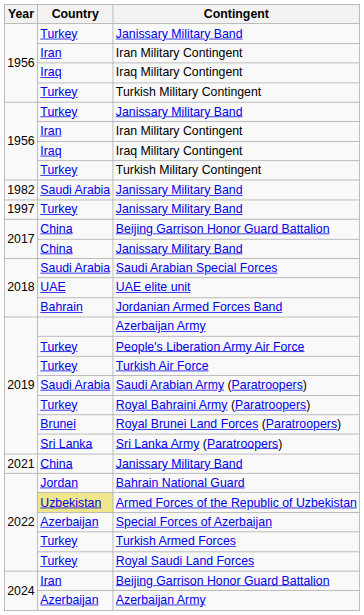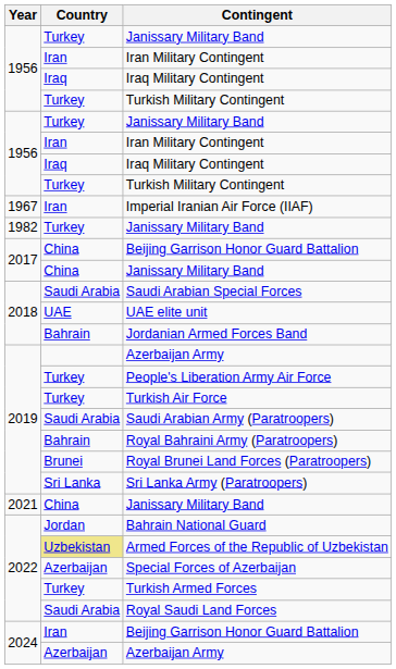 <table class="wikitable sortable">
 <tr>
 <th>Year</th>
 <th>Country</th>
 <th>Contingent</th>
 </tr>
 <tr>
 <td rowspan="4">1956</td>
 <td> <a href='#'>Turkey</a></td>
 <td><a href='#'>Janissary Military Band</a></td>
 </tr>
 <tr>
 <td> <a href='#'>Iran</a></td>
 <td>Iran Military Contingent</td>
 </tr>
 <tr>
 <td> <a href='#'>Iraq</a></td>
 <td>Iraq Military Contingent</td>
 </tr>
 <tr>
 <td> <a href='#'>Turkey</a></td>
 <td>Turkish Military Contingent</td>
 </tr>
 <tr>
 <td rowspan="4">1956</td>
 <td> <a href='#'>Turkey</a></td>
 <td><a href='#'>Janissary Military Band</a></td>
 </tr>
 <tr>
 <td> <a href='#'>Iran</a></td>
 <td>Iran Military Contingent</td>
 </tr>
 <tr>
 <td> <a href='#'>Iraq</a></td>
 <td>Iraq Military Contingent</td>
 </tr>
 <tr>
 <td> <a href='#'>Turkey</a></td>
 <td>Turkish Military Contingent</td>
 </tr>
 <tr>
-<td>1982</td>
-<td> <a href='#'>Saudi Arabia</a></td>
-<td><a href='#'>Janissary Military Band</a></td>
+<td>1967</td>
+<td> <a href='#'>Iran</a></td>
+<td>Imperial Iranian Air Force (IIAF)</td>
 </tr>
 <tr>
-<td>1997</td>
+<td>1982</td>
 <td> <a href='#'>Turkey</a></td>
 <td><a href='#'>Janissary Military Band</a></td>
 </tr>
 <tr>
 <td rowspan="2">2017</td>
 <td> <a href='#'>China</a></td>
 <td><a href='#'>Beijing Garrison Honor Guard Battalion</a></td>
 </tr>
 <tr>
 <td> <a href='#'>China</a></td>
 <td><a href='#'>Janissary Military Band</a></td>
 </tr>
 <tr>
 <td rowspan="3">2018</td>
 <td> <a href='#'>Saudi Arabia</a></td>
 <td><a href='#'>Saudi Arabian Special Forces</a></td>
 </tr>
 <tr>
 <td> <a href='#'>UAE</a></td>
 <td><a href='#'>UAE elite unit</a></td>
 </tr>
 <tr>
 <td> <a href='#'>Bahrain</a></td>
 <td><a href='#'>Jordanian Armed Forces Band</a></td>
 </tr>
 <tr>
 <td rowspan="7">2019</td>
 <td></td>
 <td><a href='#'>Azerbaijan Army</a></td>
 </tr>
 <tr>
 <td> <a href='#'>Turkey</a></td>
 <td><a href='#'>People's Liberation Army Air Force</a></td>
 </tr>
 <tr>
 <td> <a href='#'>Turkey</a></td>
 <td><a href='#'>Turkish Air Force</a></td>
 </tr>
 <tr>
 <td> <a href='#'>Saudi Arabia</a></td>
 <td><a href='#'>Saudi Arabian Army</a> (<a href='#'>Paratroopers</a>)</td>
 </tr>
 <tr>
-<td> <a href='#'>Turkey</a></td>
+<td> <a href='#'>Bahrain</a></td>
 <td><a href='#'>Royal Bahraini Army</a> (<a href='#'>Paratroopers</a>)</td>
 </tr>
 <tr>
 <td> <a href='#'>Brunei</a></td>
 <td><a href='#'>Royal Brunei Land Forces</a> (<a href='#'>Paratroopers</a>)</td>
 </tr>
 <tr>
 <td> <a href='#'>Sri Lanka</a></td>
 <td><a href='#'>Sri Lanka Army</a> (<a href='#'>Paratroopers</a>)</td>
 </tr>
 <tr>
 <td>2021</td>
 <td> <a href='#'>China</a></td>
 <td><a href='#'>Janissary Military Band</a></td>
 </tr>
 <tr>
 <td rowspan="5">2022</td>
 <td> <a href='#'>Jordan</a></td>
 <td><a href='#'>Bahrain National Guard</a></td>
 </tr>
 <tr>
 <td style="background: khaki;"> <a href='#'>Uzbekistan</a></td>
 <td><a href='#'>Armed Forces of the Republic of Uzbekistan</a></td>
 </tr>
 <tr>
 <td> <a href='#'>Azerbaijan</a></td>
 <td><a href='#'>Special Forces of Azerbaijan</a></td>
 </tr>
 <tr>
 <td> <a href='#'>Turkey</a></td>
 <td><a href='#'>Turkish Armed Forces</a></td>
 </tr>
 <tr>
-<td> <a href='#'>Turkey</a></td>
+<td> <a href='#'>Saudi Arabia</a></td>
 <td><a href='#'>Royal Saudi Land Forces</a></td>
 </tr>
 <tr>
 <td rowspan="2">2024</td>
 <td> <a href='#'>Iran</a></td>
 <td><a href='#'>Beijing Garrison Honor Guard Battalion</a></td>
 </tr>
 <tr>
 <td> <a href='#'>Azerbaijan</a></td>
 <td><a href='#'>Azerbaijan Army</a></td>
 </tr>
 </table>
